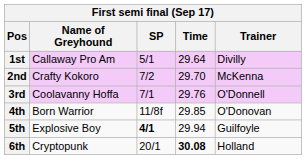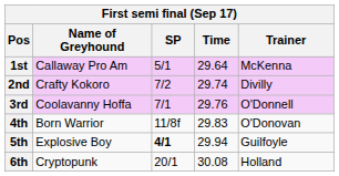 <table class="wikitable">
 <tr>
 <th colspan="6">First semi final (Sep 17)</th>
 </tr>
 <tr>
 <th width=30>Pos</th>
 <th width=150>Name of Greyhound</th>
 <th width=50>SP</th>
 <th width=50>Time</th>
 <th width=120>Trainer</th>
 </tr>
 <tr style="background: #f4caf9;">
 <th>1st</th>
 <td>Callaway Pro Am</td>
 <td>5/1</td>
 <td>29.64</td>
-<td>Divilly</td>
+<td>McKenna</td>
 </tr>
 <tr style="background: #f4caf9;">
 <th>2nd</th>
 <td>Crafty Kokoro</td>
 <td>7/2</td>
-<td>29.70</td>
-<td>McKenna</td>
+<td>29.74</td>
+<td>Divilly</td>
 </tr>
 <tr style="background: #f4caf9;">
 <th>3rd</th>
 <td>Coolavanny Hoffa</td>
 <td>7/1</td>
 <td>29.76</td>
 <td>O'Donnell</td>
 </tr>
 <tr>
 <th>4th</th>
 <td>Born Warrior</td>
 <td>11/8f</td>
-<td>29.85</td>
+<td>29.83</td>
 <td>O'Donovan</td>
 </tr>
 <tr>
 <th>5th</th>
 <td>Explosive Boy</td>
 <td><strong>4/1</strong></td>
 <td>29.94</td>
 <td>Guilfoyle</td>
 </tr>
 <tr>
 <th>6th</th>
 <td>Cryptopunk</td>
 <td>20/1</td>
-<td><strong>30.08</strong></td>
+<td>30.08</td>
 <td>Holland</td>
 </tr>
 </table>
